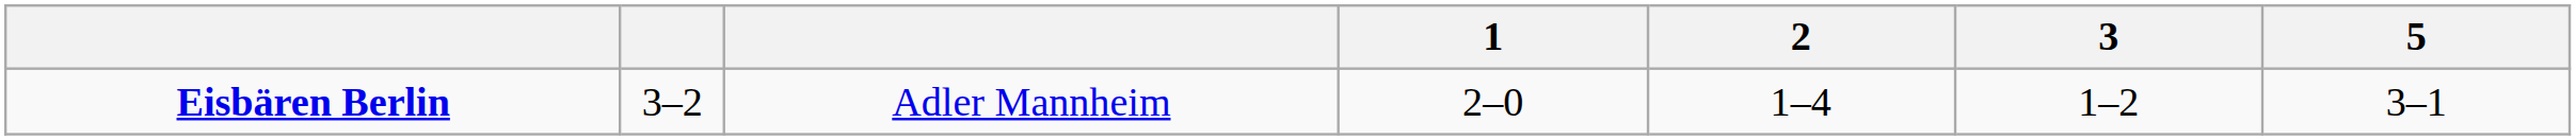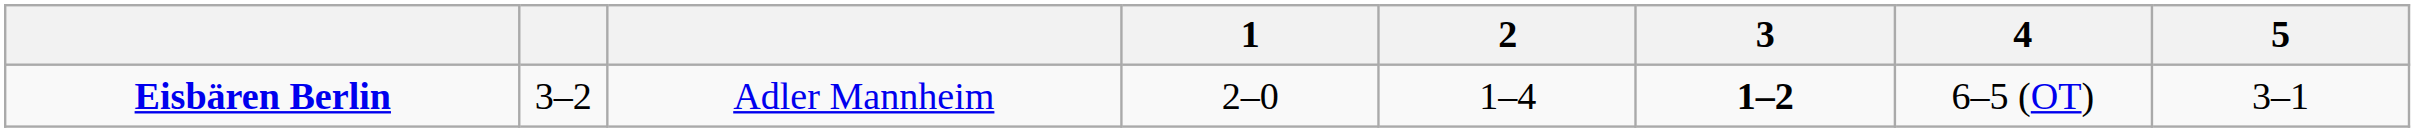 <table class="wikitable" width="80%">
 <tr style="background-color:#e0e0e0;">
 <th style="width:15%;"></th>
 <th style="width:2.5%;"></th>
 <th style="width:15%;"></th>
 <th style="width:7.5%;">1</th>
 <th style="width:7.5%;">2</th>
 <th style="width:7.5%;">3</th>
+<th style="width:7.5%;">4</th>
 <th style="width:7.5%;">5</th>
 </tr>
 <tr align="center">
 <td><strong><a href='#'>Eisbären Berlin</a></strong></td>
 <td>3–2</td>
 <td><a href='#'>Adler Mannheim</a></td>
 <td>2–0</td>
 <td>1–4</td>
-<td>1–2</td>
+<td><strong>1–2</strong></td>
+<td>6–5 (<a href='#'>OT</a>)</td>
 <td>3–1</td>
 </tr>
 </table>
